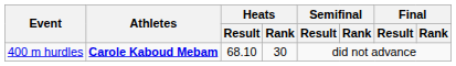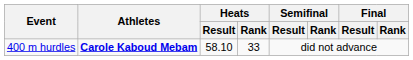 <table class="wikitable" border="1" style="font-size:90%">
 <tr>
 <th rowspan="2">Event</th>
 <th rowspan="2">Athletes</th>
 <th colspan="2">Heats</th>
 <th colspan="2">Semifinal</th>
 <th colspan="2">Final</th>
 </tr>
 <tr>
 <th>Result</th>
 <th>Rank</th>
 <th>Result</th>
 <th>Rank</th>
 <th>Result</th>
 <th>Rank</th>
 </tr>
 <tr>
 <td><a href='#'>400 m hurdles</a></td>
 <td><strong><a href='#'>Carole Kaboud Mebam</a></strong></td>
-<td align=center>68.10</td>
-<td align=center>30</td>
+<td align=center>58.10</td>
+<td align=center>33</td>
 <td align=center colspan=4>did not advance</td>
 </tr>
 </table>
